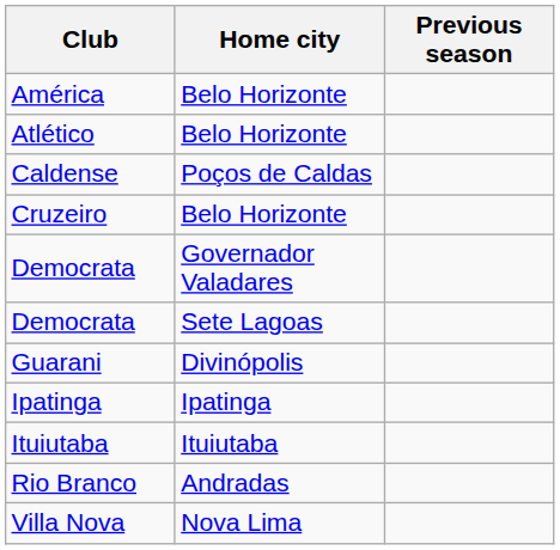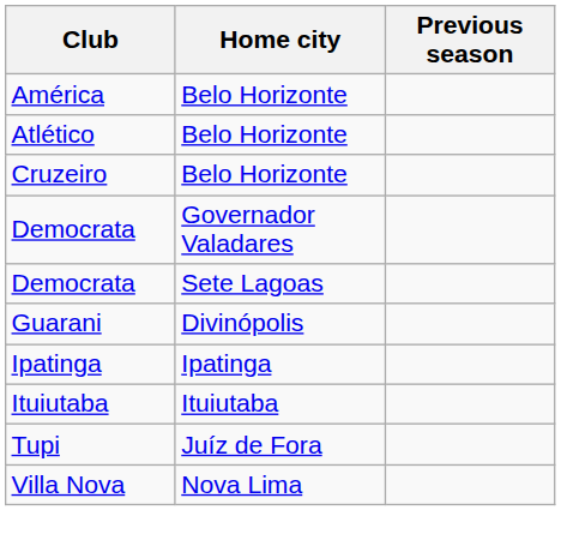 <table class="wikitable sortable">
 <tr>
 <th width=100>Club</th>
 <th width=125>Home city</th>
 <th width=100>Previous season</th>
 </tr>
 <tr>
 <td><a href='#'>América</a></td>
 <td><a href='#'>Belo Horizonte</a></td>
 <td></td>
 </tr>
 <tr>
 <td><a href='#'>Atlético</a></td>
 <td><a href='#'>Belo Horizonte</a></td>
-<td></td>
-</tr>
-<tr>
-<td><a href='#'>Caldense</a></td>
-<td><a href='#'>Poços de Caldas</a></td>
 <td></td>
 </tr>
 <tr>
 <td><a href='#'>Cruzeiro</a></td>
 <td><a href='#'>Belo Horizonte</a></td>
 <td></td>
 </tr>
 <tr>
 <td><a href='#'>Democrata</a></td>
 <td><a href='#'>Governador Valadares</a></td>
 <td></td>
 </tr>
 <tr>
 <td><a href='#'>Democrata</a></td>
 <td><a href='#'>Sete Lagoas</a></td>
 <td></td>
 </tr>
 <tr>
 <td><a href='#'>Guarani</a></td>
 <td><a href='#'>Divinópolis</a></td>
 <td></td>
 </tr>
 <tr>
 <td><a href='#'>Ipatinga</a></td>
 <td><a href='#'>Ipatinga</a></td>
 <td></td>
 </tr>
 <tr>
 <td><a href='#'>Ituiutaba</a></td>
 <td><a href='#'>Ituiutaba</a></td>
 <td></td>
 </tr>
 <tr>
-<td><a href='#'>Rio Branco</a></td>
-<td><a href='#'>Andradas</a></td>
+<td><a href='#'>Tupi</a></td>
+<td><a href='#'>Juíz de Fora</a></td>
 <td></td>
 </tr>
 <tr>
 <td><a href='#'>Villa Nova</a></td>
 <td><a href='#'>Nova Lima</a></td>
 <td></td>
 </tr>
 </table>
